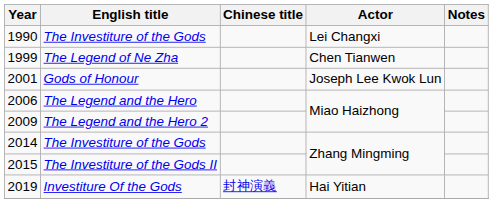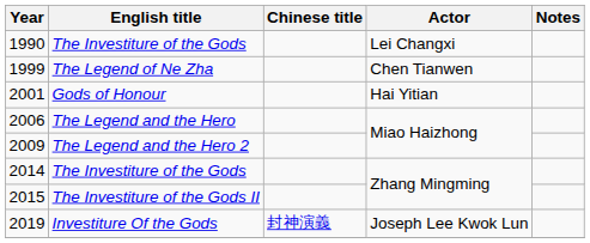 <table class="wikitable">
 <tr>
 <th>Year</th>
 <th>English title</th>
 <th>Chinese title</th>
 <th>Actor</th>
 <th>Notes</th>
 </tr>
 <tr>
 <td>1990</td>
 <td><em><a href='#'>The Investiture of the Gods</a></em></td>
 <td></td>
 <td>Lei Changxi</td>
 <td></td>
 </tr>
 <tr>
 <td>1999</td>
 <td><em><a href='#'>The Legend of Ne Zha</a></em></td>
 <td></td>
 <td>Chen Tianwen</td>
 <td></td>
 </tr>
 <tr>
 <td>2001</td>
 <td><em><a href='#'>Gods of Honour</a></em></td>
 <td></td>
-<td>Joseph Lee Kwok Lun</td>
+<td>Hai Yitian</td>
 <td></td>
 </tr>
 <tr>
 <td>2006</td>
 <td><em><a href='#'>The Legend and the Hero</a></em></td>
 <td></td>
 <td rowspan=2>Miao Haizhong</td>
 <td></td>
 </tr>
 <tr>
 <td>2009</td>
 <td><em><a href='#'>The Legend and the Hero 2</a></em></td>
 <td></td>
 <td></td>
 </tr>
 <tr>
 <td>2014</td>
 <td><em><a href='#'>The Investiture of the Gods</a></em></td>
 <td></td>
 <td rowspan=2>Zhang Mingming</td>
 <td></td>
 </tr>
 <tr>
 <td>2015</td>
 <td><em><a href='#'>The Investiture of the Gods II</a></em></td>
 <td></td>
 <td></td>
 </tr>
 <tr>
 <td>2019</td>
 <td><em><a href='#'>Investiture Of the Gods</a></em></td>
 <td><a href='#'>封神演義</a></td>
-<td>Hai Yitian</td>
+<td>Joseph Lee Kwok Lun</td>
 <td></td>
 </tr>
 <tr>
 </tr>
 </table>
